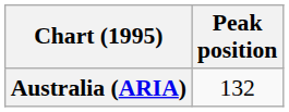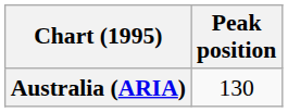 <table class="wikitable plainrowheaders">
 <tr>
 <th scope="col">Chart (1995)</th>
 <th scope="col">Peak<br>position</th>
 </tr>
 <tr>
 <th scope="row">Australia (<a href='#'>ARIA</a>)</th>
-<td align="center">132</td>
+<td align="center">130</td>
 </tr>
 </table>
